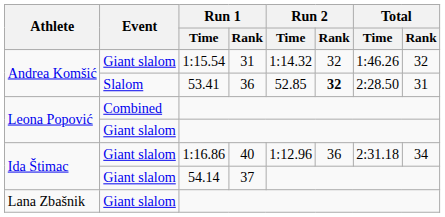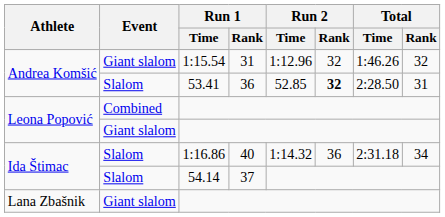 <table class="wikitable" style="font-size:90%">
 <tr>
 <th rowspan=2>Athlete</th>
 <th rowspan=2>Event</th>
 <th colspan=2>Run 1</th>
 <th colspan=2>Run 2</th>
 <th colspan=2>Total</th>
 </tr>
 <tr style="font-size:95%">
 <th>Time</th>
 <th>Rank</th>
 <th>Time</th>
 <th>Rank</th>
 <th>Time</th>
 <th>Rank</th>
 </tr>
 <tr align=center>
 <td align=left rowspan=2><a href='#'>Andrea Komšić</a></td>
 <td align=left><a href='#'>Giant slalom</a></td>
 <td>1:15.54</td>
 <td>31</td>
-<td>1:14.32</td>
+<td>1:12.96</td>
 <td>32</td>
 <td>1:46.26</td>
 <td>32</td>
 </tr>
 <tr align=center>
 <td align=left><a href='#'>Slalom</a></td>
 <td>53.41</td>
 <td>36</td>
 <td>52.85</td>
 <td><strong>32</strong></td>
 <td>2:28.50</td>
 <td>31</td>
 </tr>
 <tr align=center>
 <td align=left rowspan=2><a href='#'>Leona Popović</a></td>
 <td align=left><a href='#'>Combined</a></td>
 <td colspan=6></td>
 </tr>
 <tr align=center>
 <td align=left><a href='#'>Giant slalom</a></td>
 <td colspan=6></td>
 </tr>
 <tr align=center>
 <td align=left rowspan=2><a href='#'>Ida Štimac</a></td>
-<td align=left><a href='#'>Giant slalom</a></td>
+<td align=left><a href='#'>Slalom</a></td>
 <td>1:16.86</td>
 <td>40</td>
-<td>1:12.96</td>
+<td>1:14.32</td>
 <td>36</td>
 <td>2:31.18</td>
 <td>34</td>
 </tr>
 <tr align=center>
-<td align=left><a href='#'>Giant slalom</a></td>
+<td align=left><a href='#'>Slalom</a></td>
 <td>54.14</td>
 <td>37</td>
 <td colspan=4></td>
 </tr>
 <tr align=center>
 <td align=left>Lana Zbašnik</td>
 <td align=left><a href='#'>Giant slalom</a></td>
 <td colspan=6></td>
 </tr>
 </table>
